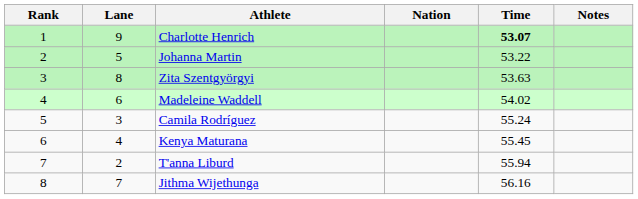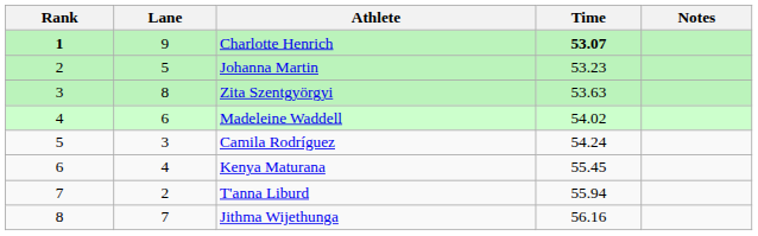 <table class="wikitable sortable" style="text-align:center;width: 60%;">
 <tr>
 <th scope="col">Rank</th>
 <th scope="col">Lane</th>
 <th scope="col">Athlete</th>
-<th scope="col">Nation</th>
 <th scope="col">Time</th>
 <th scope="col">Notes</th>
 </tr>
 <tr bgcolor=bbf3bb>
-<td>1</td>
+<td><strong>1</strong></td>
 <td>9</td>
 <td align=left><a href='#'>Charlotte Henrich</a></td>
-<td align=left></td>
 <td><strong>53.07</strong></td>
 <td></td>
 </tr>
 <tr bgcolor=bbf3bb>
 <td>2</td>
 <td>5</td>
 <td align=left><a href='#'>Johanna Martin</a></td>
-<td align=left></td>
-<td>53.22</td>
+<td>53.23</td>
 <td></td>
 </tr>
 <tr bgcolor=bbf3bb>
 <td>3</td>
 <td>8</td>
 <td align=left><a href='#'>Zita Szentgyörgyi</a></td>
-<td align=left></td>
 <td>53.63</td>
 <td></td>
 </tr>
 <tr bgcolor=ccffcc>
 <td>4</td>
 <td>6</td>
 <td align=left><a href='#'>Madeleine Waddell</a></td>
-<td align=left></td>
 <td>54.02</td>
 <td></td>
 </tr>
 <tr>
 <td>5</td>
 <td>3</td>
 <td align=left><a href='#'>Camila Rodríguez</a></td>
-<td align=left></td>
-<td>55.24</td>
+<td>54.24</td>
 <td></td>
 </tr>
 <tr>
 <td>6</td>
 <td>4</td>
 <td align=left><a href='#'>Kenya Maturana</a></td>
-<td align=left></td>
 <td>55.45</td>
 <td></td>
 </tr>
 <tr>
 <td>7</td>
 <td>2</td>
 <td align=left><a href='#'>T'anna Liburd</a></td>
-<td align=left></td>
 <td>55.94</td>
 <td></td>
 </tr>
 <tr>
 <td>8</td>
 <td>7</td>
 <td align=left><a href='#'>Jithma Wijethunga</a></td>
-<td align=left></td>
 <td>56.16</td>
 <td></td>
 </tr>
 </table>
